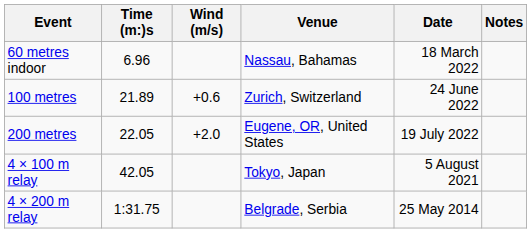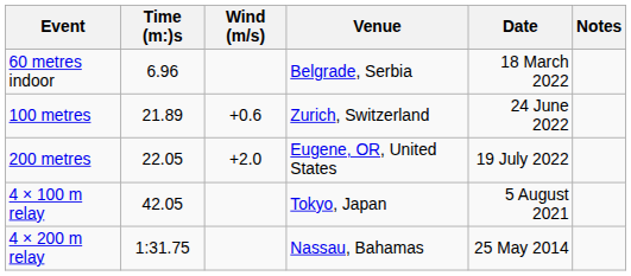 <table class="wikitable">
 <tr>
 <th>Event</th>
 <th>Time (m:)s</th>
 <th>Wind (m/s)</th>
 <th>Venue</th>
 <th>Date</th>
 <th>Notes</th>
 </tr>
 <tr>
 <td><a href='#'>60 metres</a> indoor</td>
 <td align=center>6.96</td>
 <td></td>
-<td><a href='#'>Nassau</a>, Bahamas</td>
+<td><a href='#'>Belgrade</a>, Serbia</td>
 <td align=right>18 March 2022</td>
 <td><strong></strong></td>
 </tr>
 <tr>
 <td><a href='#'>100 metres</a></td>
 <td align=center>21.89</td>
 <td align=center>+0.6</td>
 <td><a href='#'>Zurich</a>, Switzerland</td>
 <td align=right>24 June 2022</td>
 <td><strong></strong></td>
 </tr>
 <tr>
 <td><a href='#'>200 metres</a></td>
 <td align=center>22.05</td>
 <td align=center>+2.0</td>
 <td><a href='#'>Eugene, OR</a>, United States</td>
 <td align=right>19 July 2022</td>
 <td><strong></strong></td>
 </tr>
 <tr>
 <td><a href='#'>4 × 100 m relay</a></td>
 <td align=center>42.05</td>
 <td></td>
 <td><a href='#'>Tokyo</a>, Japan</td>
 <td align=right>5 August 2021</td>
 <td><strong></strong></td>
 </tr>
 <tr>
 <td><a href='#'>4 × 200 m relay</a></td>
 <td align=center>1:31.75</td>
 <td></td>
-<td><a href='#'>Belgrade</a>, Serbia</td>
+<td><a href='#'>Nassau</a>, Bahamas</td>
 <td align=right>25 May 2014</td>
 <td><strong></strong></td>
 </tr>
 </table>
